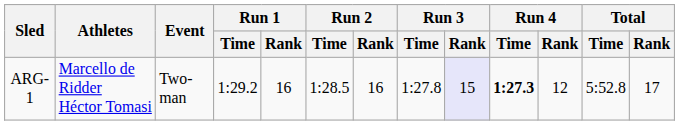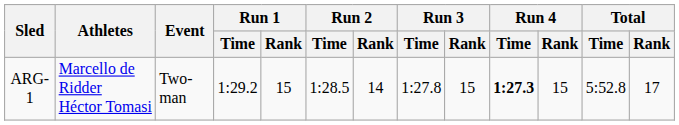 <table class="wikitable" border="1" style="font-size:90%">
 <tr>
 <th rowspan="2">Sled</th>
 <th rowspan="2">Athletes</th>
 <th rowspan="2">Event</th>
 <th colspan="2">Run 1</th>
 <th colspan="2">Run 2</th>
 <th colspan="2">Run 3</th>
 <th colspan="2">Run 4</th>
 <th colspan="2">Total</th>
 </tr>
 <tr>
 <th>Time</th>
 <th>Rank</th>
 <th>Time</th>
 <th>Rank</th>
 <th>Time</th>
 <th>Rank</th>
 <th>Time</th>
 <th>Rank</th>
 <th>Time</th>
 <th>Rank</th>
 </tr>
 <tr>
 <td align="center">ARG-1</td>
 <td><a href='#'>Marcello de Ridder</a><br><a href='#'>Héctor Tomasi</a></td>
 <td>Two-man</td>
 <td align="center">1:29.2</td>
-<td align="center">16</td>
+<td align="center">15</td>
 <td align="center">1:28.5</td>
-<td align="center">16</td>
+<td align="center">14</td>
 <td align="center">1:27.8</td>
-<td align="center" style="background: lavender;">15</td>
+<td align="center">15</td>
 <td align="center"><strong>1:27.3</strong></td>
-<td align="center">12</td>
+<td align="center">15</td>
 <td align="center">5:52.8</td>
 <td align="center">17</td>
 </tr>
 </table>
